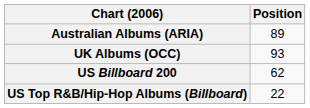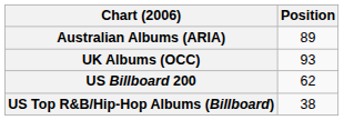 <table class="wikitable sortable plainrowheaders" style="text-align:center">
 <tr>
 <th scope="col">Chart (2006)</th>
 <th scope="col">Position</th>
 </tr>
 <tr>
 <th scope="row">Australian Albums (ARIA)</th>
 <td>89</td>
 </tr>
 <tr>
 <th scope="row">UK Albums (OCC)</th>
 <td>93</td>
 </tr>
 <tr>
 <th scope="row">US <em>Billboard</em> 200</th>
 <td>62</td>
 </tr>
 <tr>
 <th scope="row">US Top R&B/Hip-Hop Albums (<em>Billboard</em>)</th>
-<td>22</td>
+<td>38</td>
 </tr>
 </table>
